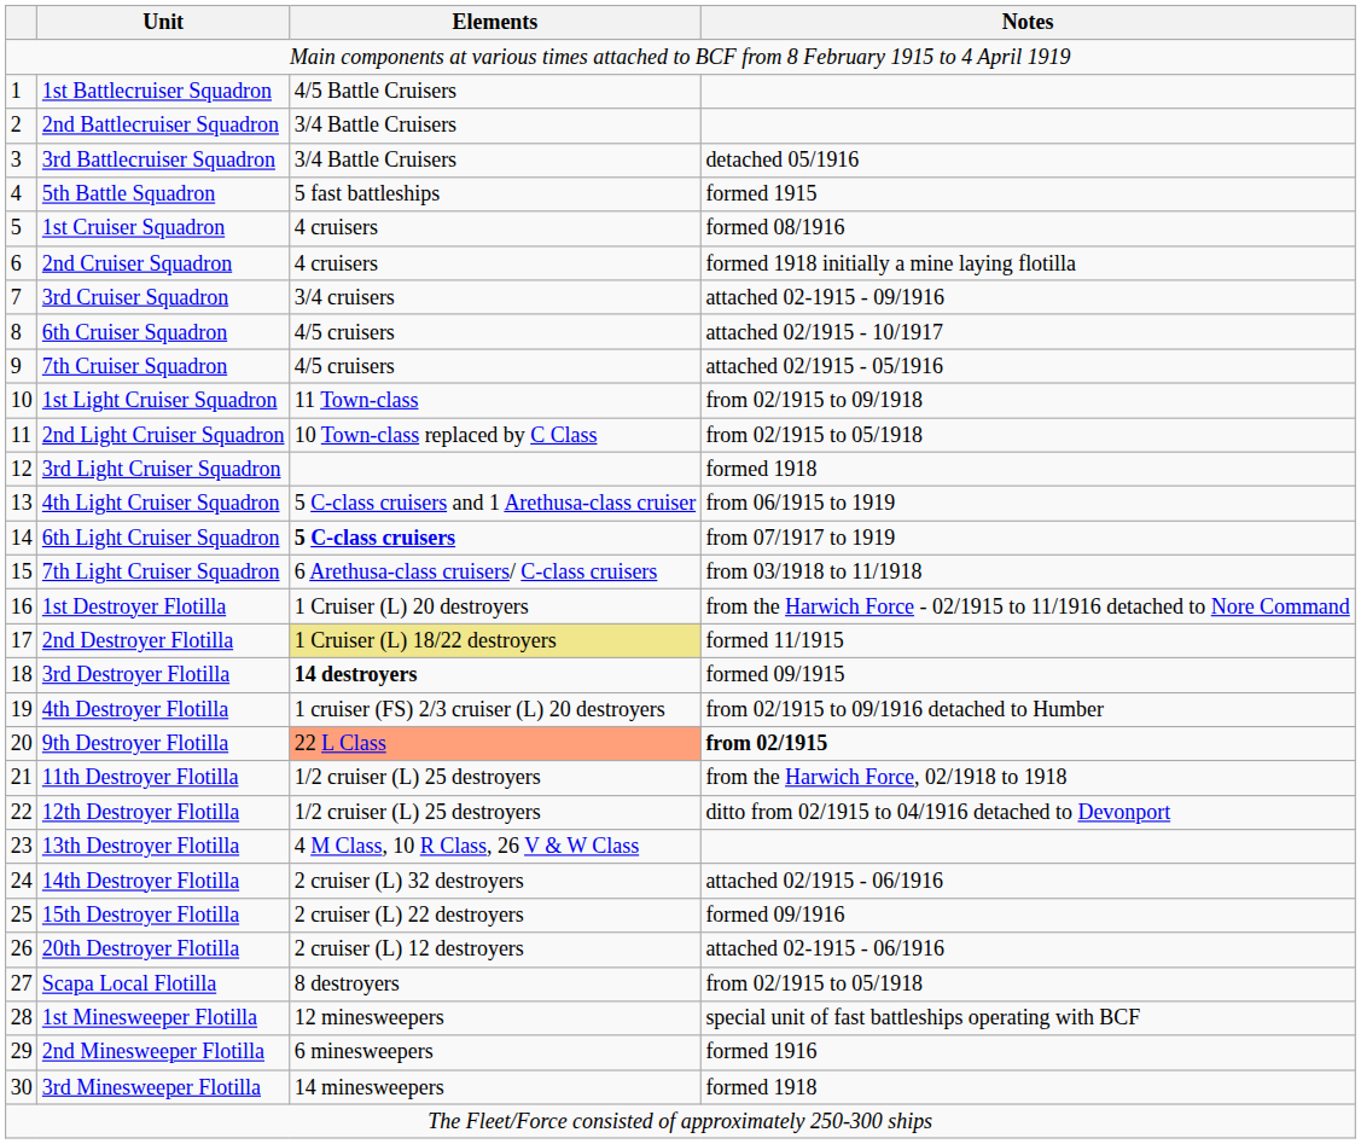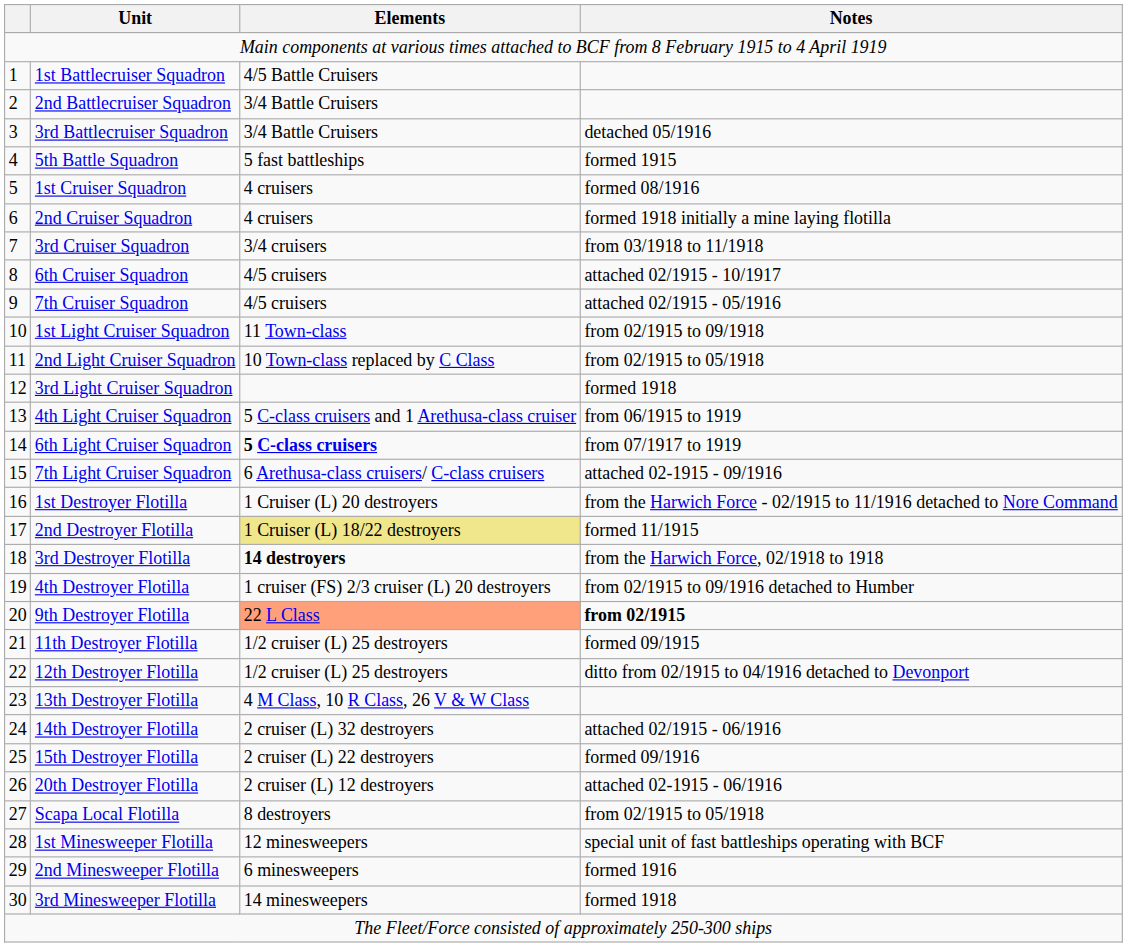 <table class=wikitable>
 <tr>
 <th></th>
 <th>Unit</th>
 <th>Elements</th>
 <th>Notes </th>
 </tr>
 <tr>
 <td colspan=4 style="text-align:center;"><em>Main components at various times attached to BCF from 8 February 1915 to 4 April 1919 </em></td>
 </tr>
 <tr>
 <td>1</td>
 <td><a href='#'>1st Battlecruiser Squadron</a></td>
 <td>4/5 Battle Cruisers </td>
 <td></td>
 </tr>
 <tr>
 <td>2</td>
 <td><a href='#'>2nd Battlecruiser Squadron</a></td>
 <td>3/4 Battle Cruisers </td>
 <td></td>
 </tr>
 <tr>
 <td>3</td>
 <td><a href='#'>3rd Battlecruiser Squadron</a></td>
 <td>3/4 Battle Cruisers </td>
 <td>detached 05/1916 </td>
 </tr>
 <tr>
 <td>4</td>
 <td><a href='#'>5th Battle Squadron</a></td>
 <td>5 fast battleships</td>
 <td>formed 1915 </td>
 </tr>
 <tr>
 <td>5</td>
 <td><a href='#'>1st Cruiser Squadron</a></td>
 <td>4 cruisers</td>
 <td>formed 08/1916 </td>
 </tr>
 <tr>
 <td>6</td>
 <td><a href='#'>2nd Cruiser Squadron</a></td>
 <td>4 cruisers</td>
 <td>formed 1918 initially a mine laying flotilla </td>
 </tr>
 <tr>
 <td>7</td>
 <td><a href='#'>3rd Cruiser Squadron</a></td>
 <td>3/4 cruisers</td>
-<td>attached 02-1915 - 09/1916 </td>
+<td>from 03/1918 to 11/1918 </td>
 </tr>
 <tr>
 <td>8</td>
 <td><a href='#'>6th Cruiser Squadron</a></td>
 <td>4/5 cruisers</td>
 <td>attached 02/1915 - 10/1917 </td>
 </tr>
 <tr>
 <td>9</td>
 <td><a href='#'>7th Cruiser Squadron</a></td>
 <td>4/5 cruisers</td>
 <td>attached 02/1915 - 05/1916 </td>
 </tr>
 <tr>
 <td>10</td>
 <td><a href='#'>1st Light Cruiser Squadron</a></td>
 <td>11 <a href='#'>Town-class</a></td>
 <td>from 02/1915 to 09/1918</td>
 </tr>
 <tr>
 <td>11</td>
 <td><a href='#'>2nd Light Cruiser Squadron</a></td>
 <td>10 <a href='#'>Town-class</a> replaced by <a href='#'>C Class</a></td>
 <td>from 02/1915 to 05/1918 </td>
 </tr>
 <tr>
 <td>12</td>
 <td><a href='#'>3rd Light Cruiser Squadron</a></td>
 <td></td>
 <td>formed 1918</td>
 </tr>
 <tr>
 <td>13</td>
 <td><a href='#'>4th Light Cruiser Squadron</a></td>
 <td>5 <a href='#'>C-class cruisers</a> and 1 <a href='#'>Arethusa-class cruiser</a></td>
 <td>from 06/1915 to 1919 </td>
 </tr>
 <tr>
 <td>14</td>
 <td><a href='#'>6th Light Cruiser Squadron</a></td>
 <td><strong>5 <a href='#'>C-class cruisers</a></strong></td>
 <td>from 07/1917 to 1919 </td>
 </tr>
 <tr>
 <td>15</td>
 <td><a href='#'>7th Light Cruiser Squadron</a></td>
 <td>6 <a href='#'>Arethusa-class cruisers</a>/ <a href='#'>C-class cruisers</a></td>
-<td>from 03/1918 to 11/1918 </td>
+<td>attached 02-1915 - 09/1916 </td>
 </tr>
 <tr>
 <td>16</td>
 <td><a href='#'>1st Destroyer Flotilla</a></td>
 <td>1 Cruiser (L) 20 destroyers</td>
 <td>from the <a href='#'>Harwich Force</a> - 02/1915 to 11/1916 detached to <a href='#'>Nore Command</a></td>
 </tr>
 <tr>
 <td>17</td>
 <td><a href='#'>2nd Destroyer Flotilla</a></td>
 <td style="background: khaki;">1 Cruiser (L) 18/22 destroyers</td>
 <td>formed 11/1915 </td>
 </tr>
 <tr>
 <td>18</td>
 <td><a href='#'>3rd Destroyer Flotilla</a></td>
 <td><strong>14 destroyers</strong></td>
-<td>formed 09/1915 </td>
+<td>from the <a href='#'>Harwich Force</a>, 02/1918 to 1918 </td>
 </tr>
 <tr>
 <td>19</td>
 <td><a href='#'>4th Destroyer Flotilla</a></td>
 <td>1 cruiser (FS) 2/3 cruiser (L) 20 destroyers</td>
 <td>from 02/1915 to  09/1916 detached to Humber </td>
 </tr>
 <tr>
 <td>20</td>
 <td><a href='#'>9th Destroyer Flotilla</a></td>
 <td style="background: lightsalmon;">22 <a href='#'>L Class</a></td>
 <td><strong>from 02/1915 </strong></td>
 </tr>
 <tr>
 <td>21</td>
 <td><a href='#'>11th Destroyer Flotilla</a></td>
 <td>1/2 cruiser (L) 25 destroyers</td>
-<td>from the <a href='#'>Harwich Force</a>, 02/1918 to 1918 </td>
+<td>formed 09/1915 </td>
 </tr>
 <tr>
 <td>22</td>
 <td><a href='#'>12th Destroyer Flotilla</a></td>
 <td>1/2 cruiser (L) 25 destroyers</td>
 <td>ditto from 02/1915 to 04/1916 detached to <a href='#'>Devonport</a></td>
 </tr>
 <tr>
 <td>23</td>
 <td><a href='#'>13th Destroyer Flotilla</a></td>
 <td>4 <a href='#'>M Class</a>, 10 <a href='#'>R Class</a>, 26 <a href='#'>V & W Class</a></td>
 <td></td>
 </tr>
 <tr>
 <td>24</td>
 <td><a href='#'>14th Destroyer Flotilla</a></td>
 <td>2 cruiser (L) 32 destroyers</td>
 <td>attached 02/1915 - 06/1916 </td>
 </tr>
 <tr>
 <td>25</td>
 <td><a href='#'>15th Destroyer Flotilla</a></td>
 <td>2 cruiser (L) 22 destroyers</td>
 <td>formed 09/1916 </td>
 </tr>
 <tr>
 <td>26</td>
 <td><a href='#'>20th Destroyer Flotilla</a></td>
 <td>2 cruiser (L) 12 destroyers</td>
 <td>attached 02-1915 - 06/1916 </td>
 </tr>
 <tr>
 <td>27</td>
 <td><a href='#'>Scapa Local Flotilla</a></td>
 <td>8 destroyers</td>
 <td>from 02/1915 to 05/1918 </td>
 </tr>
 <tr>
 <td>28</td>
 <td><a href='#'>1st Minesweeper Flotilla</a></td>
 <td>12 minesweepers</td>
 <td>special unit of fast battleships operating with BCF </td>
 </tr>
 <tr>
 <td>29</td>
 <td><a href='#'>2nd Minesweeper Flotilla</a></td>
 <td>6 minesweepers</td>
 <td>formed 1916 </td>
 </tr>
 <tr>
 <td>30</td>
 <td><a href='#'>3rd Minesweeper Flotilla</a></td>
 <td>14 minesweepers</td>
 <td>formed 1918 </td>
 </tr>
 <tr>
 <td colspan=4 style="text-align:center;"><em>The Fleet/Force consisted of approximately 250-300 ships</em></td>
 </tr>
 </table>
